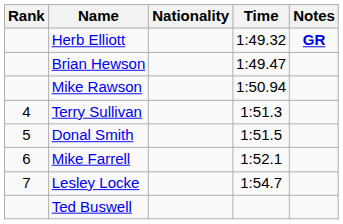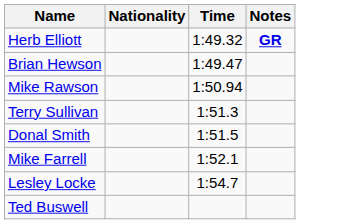 <table class="wikitable sortable" style=" text-align:center">
 <tr>
-<th>Rank</th>
 <th>Name</th>
 <th>Nationality</th>
 <th>Time</th>
 <th>Notes</th>
 </tr>
 <tr>
-<td></td>
 <td align=left><a href='#'>Herb Elliott</a></td>
 <td align=left></td>
 <td>1:49.32</td>
 <td><strong><a href='#'>GR</a></strong></td>
 </tr>
 <tr>
-<td></td>
 <td align=left><a href='#'>Brian Hewson</a></td>
 <td align=left></td>
 <td>1:49.47</td>
 <td></td>
 </tr>
 <tr>
-<td></td>
 <td align=left><a href='#'>Mike Rawson</a></td>
 <td align=left></td>
 <td>1:50.94</td>
 <td></td>
 </tr>
 <tr>
-<td>4</td>
 <td align=left><a href='#'>Terry Sullivan</a></td>
 <td align=left></td>
 <td>1:51.3</td>
 <td></td>
 </tr>
 <tr>
-<td>5</td>
 <td align=left><a href='#'>Donal Smith</a></td>
 <td align=left></td>
 <td>1:51.5</td>
 <td></td>
 </tr>
 <tr>
-<td>6</td>
 <td align=left><a href='#'>Mike Farrell</a></td>
 <td align=left></td>
 <td>1:52.1</td>
 <td></td>
 </tr>
 <tr>
-<td>7</td>
 <td align=left><a href='#'>Lesley Locke</a></td>
 <td align=left></td>
 <td>1:54.7</td>
 <td></td>
 </tr>
 <tr>
-<td></td>
 <td align=left><a href='#'>Ted Buswell</a></td>
 <td align=left></td>
 <td></td>
 <td></td>
 </tr>
 </table>
